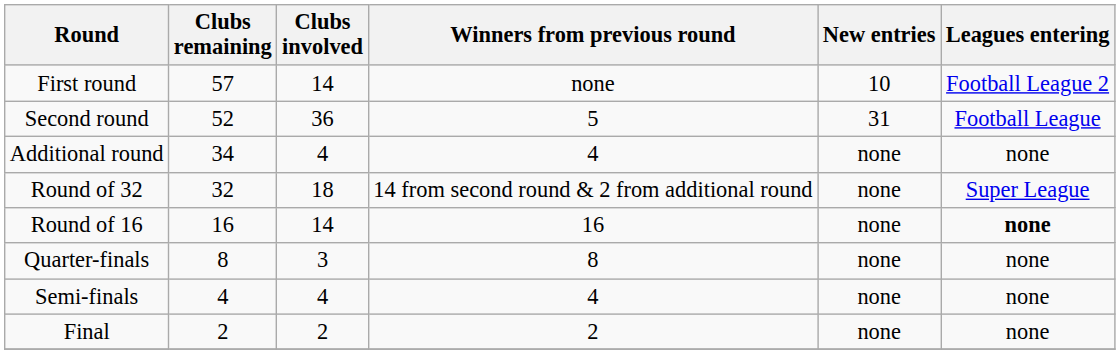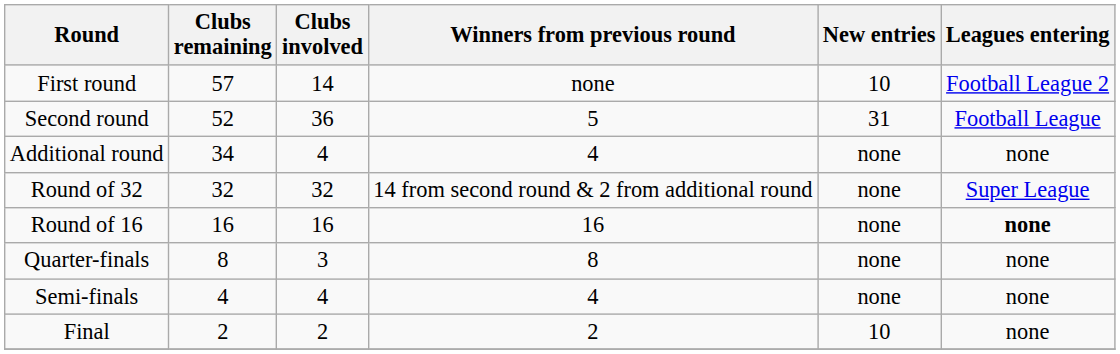 <table class="wikitable" style="text-align:center">
 <tr>
 <th>Round</th>
 <th>Clubs<br>remaining</th>
 <th>Clubs<br>involved</th>
 <th>Winners from previous round</th>
 <th>New entries</th>
 <th>Leagues entering</th>
 </tr>
 <tr>
 <td>First round</td>
 <td>57</td>
 <td>14</td>
 <td>none</td>
 <td>10</td>
 <td><a href='#'>Football League 2</a></td>
 </tr>
 <tr>
 <td>Second round</td>
 <td>52</td>
 <td>36</td>
 <td>5</td>
 <td>31</td>
 <td><a href='#'>Football League</a></td>
 </tr>
 <tr>
 <td>Additional round</td>
 <td>34</td>
 <td>4</td>
 <td>4</td>
 <td>none</td>
 <td>none</td>
 </tr>
 <tr>
 <td>Round of 32</td>
 <td>32</td>
-<td>18</td>
+<td>32</td>
 <td>14 from second round & 2 from additional round</td>
 <td>none</td>
 <td><a href='#'>Super League</a></td>
 </tr>
 <tr>
 <td>Round of 16</td>
 <td>16</td>
-<td>14</td>
+<td>16</td>
 <td>16</td>
 <td>none</td>
 <td><strong>none</strong></td>
 </tr>
 <tr>
 <td>Quarter-finals</td>
 <td>8</td>
 <td>3</td>
 <td>8</td>
 <td>none</td>
 <td>none</td>
 </tr>
 <tr>
 <td>Semi-finals</td>
 <td>4</td>
 <td>4</td>
 <td>4</td>
 <td>none</td>
 <td>none</td>
 </tr>
 <tr>
 <td>Final</td>
 <td>2</td>
 <td>2</td>
 <td>2</td>
-<td>none</td>
+<td>10</td>
 <td>none</td>
 </tr>
 <tr>
 </tr>
 </table>
